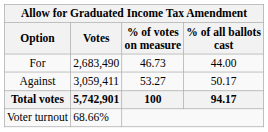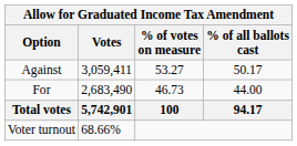 <table class="wikitable">
 <tr>
 <th colspan=4 text align=center>Allow for Graduated Income Tax Amendment</th>
 </tr>
 <tr>
 <th>Option</th>
 <th>Votes</th>
 <th>% of votes<br>on measure</th>
 <th>% of all ballots<br>cast</th>
 </tr>
 <tr>
+<td text align=center>Against</td>
+<td text align=center>3,059,411</td>
+<td text align=center>53.27</td>
+<td text align=center>50.17</td>
+</tr>
+<tr>
 <td text align=center>For</td>
 <td text align=center>2,683,490</td>
 <td text align=center>46.73</td>
 <td text align=center>44.00</td>
-</tr>
-<tr>
-<td text align=center>Against</td>
-<td text align=center>3,059,411</td>
-<td text align=center>53.27</td>
-<td text align=center>50.17</td>
 </tr>
 <tr>
 <th text align=center>Total votes</th>
 <th text align=center>5,742,901</th>
 <th text align=center>100</th>
 <th text align=center>94.17</th>
 </tr>
 <tr>
 <td>Voter turnout</td>
 <td>68.66%</td>
 </tr>
 </table>
